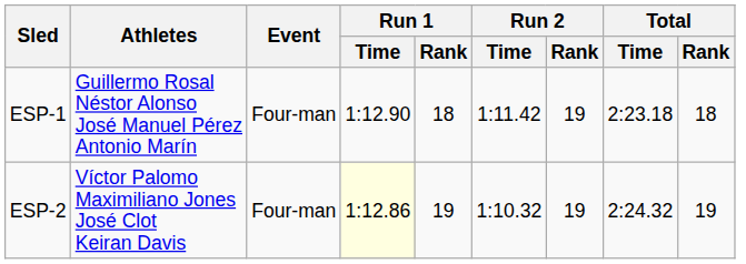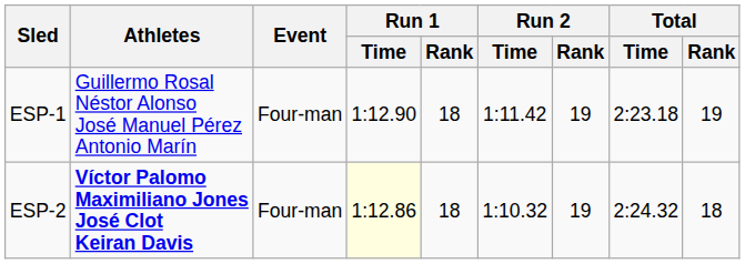 <table class="wikitable"  border="1" style="font-size:90%">
 <tr>
 <th rowspan="2">Sled</th>
 <th rowspan="2">Athletes</th>
 <th rowspan="2">Event</th>
 <th colspan="2">Run 1</th>
 <th colspan="2">Run 2</th>
 <th colspan="2">Total</th>
 </tr>
 <tr>
 <th>Time</th>
 <th>Rank</th>
 <th>Time</th>
 <th>Rank</th>
 <th>Time</th>
 <th>Rank</th>
 </tr>
 <tr>
 <td align="center">ESP-1</td>
 <td><a href='#'>Guillermo Rosal</a><br><a href='#'>Néstor Alonso</a><br><a href='#'>José Manuel Pérez</a><br><a href='#'>Antonio Marín</a></td>
 <td>Four-man</td>
 <td align="center">1:12.90</td>
 <td align="center">18</td>
 <td align="center">1:11.42</td>
 <td align="center">19</td>
 <td align="center">2:23.18</td>
-<td align="center">18</td>
+<td align="center">19</td>
 </tr>
 <tr>
 <td align="center">ESP-2</td>
-<td><a href='#'>Víctor Palomo</a><br><a href='#'>Maximiliano Jones</a><br><a href='#'>José Clot</a><br><a href='#'>Keiran Davis</a></td>
+<td><strong><a href='#'>Víctor Palomo</a><br><a href='#'>Maximiliano Jones</a><br><a href='#'>José Clot</a><br><a href='#'>Keiran Davis</a></strong></td>
 <td>Four-man</td>
 <td align="center" style="background: lightyellow;">1:12.86</td>
-<td align="center">19</td>
+<td align="center">18</td>
 <td align="center">1:10.32</td>
 <td align="center">19</td>
 <td align="center">2:24.32</td>
-<td align="center">19</td>
+<td align="center">18</td>
 </tr>
 </table>
